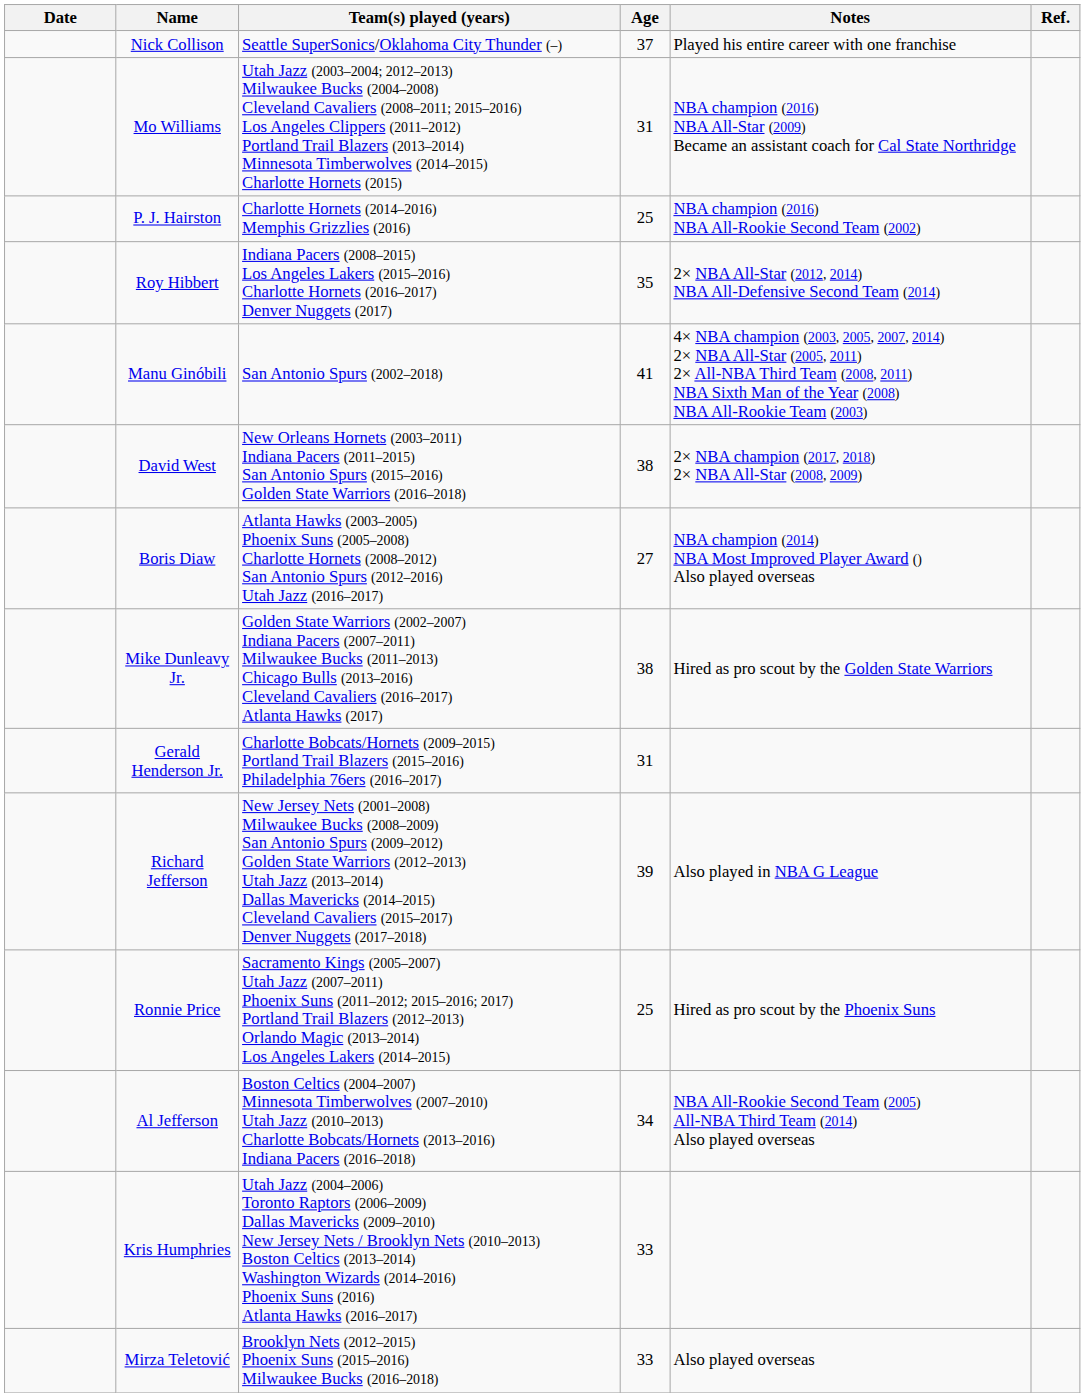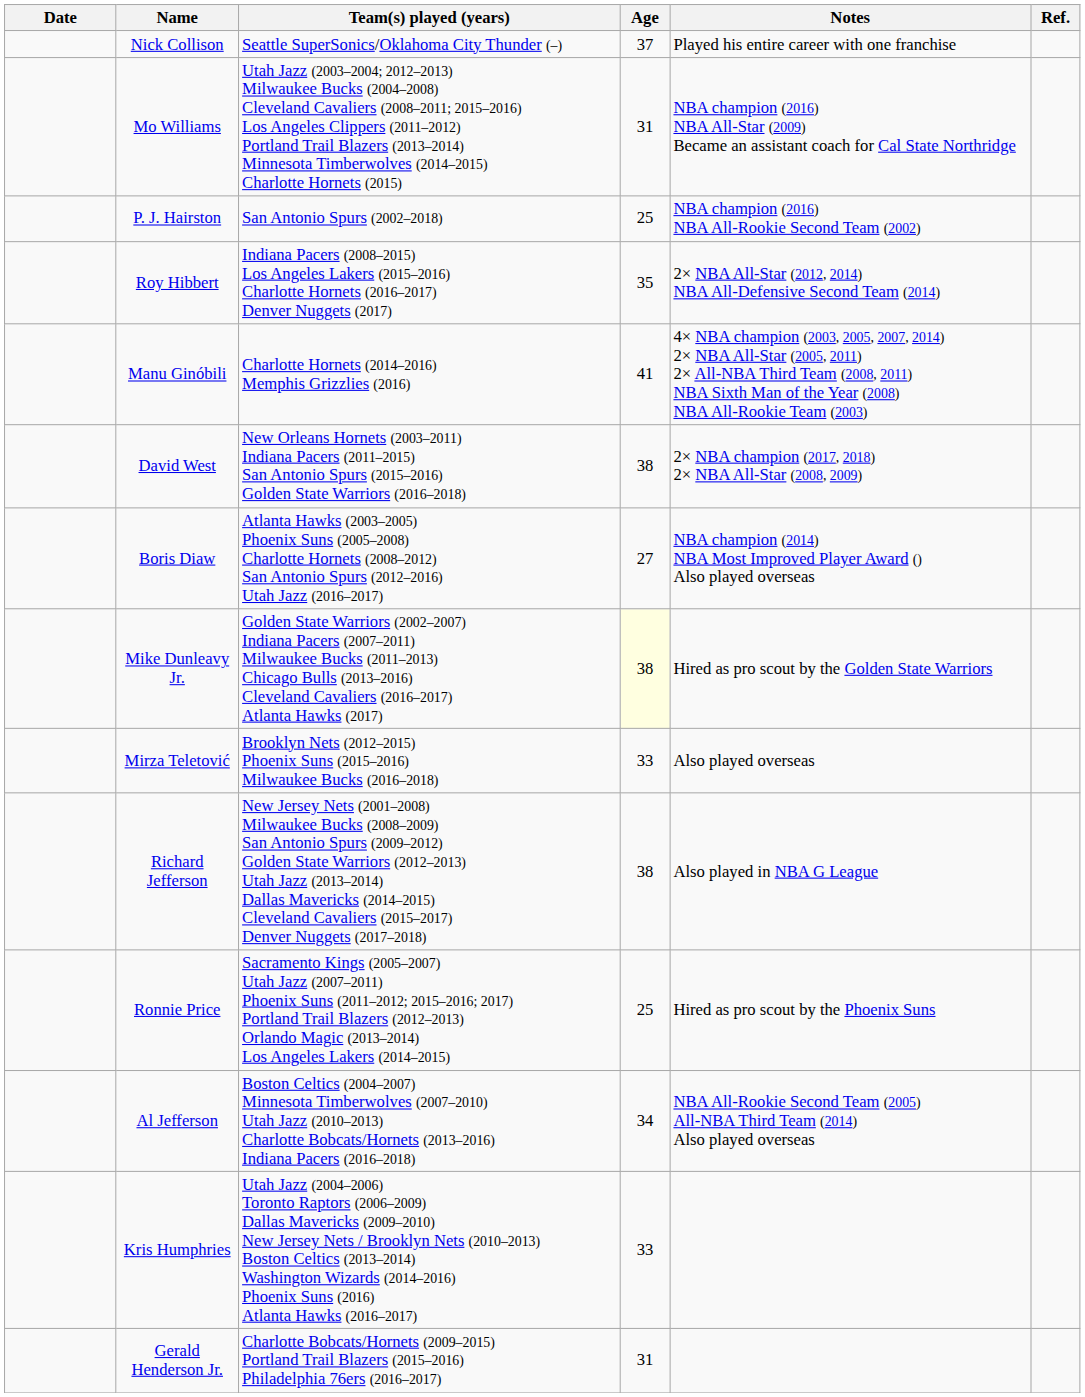 <table class="wikitable">
 <tr>
 <th style="width:100px">Date</th>
 <th style="width:110px">Name</th>
 <th style="width:360px">Team(s) played (years)</th>
 <th style="width:40px">Age</th>
 <th style="width:340px">Notes</th>
 <th style="width:40px">Ref.</th>
 </tr>
 <tr>
 <td align=center></td>
 <td align=center><a href='#'>Nick Collison</a></td>
 <td><a href='#'>Seattle SuperSonics</a>/<a href='#'>Oklahoma City Thunder</a> <small>(–)</small></td>
 <td align=center>37</td>
 <td>Played his entire career with one franchise</td>
 <td></td>
 </tr>
 <tr>
 <td align=center></td>
 <td align=center><a href='#'>Mo Williams</a></td>
 <td><a href='#'>Utah Jazz</a> <small>(2003–2004; 2012–2013)</small><br><a href='#'>Milwaukee Bucks</a> <small>(2004–2008)</small><br><a href='#'>Cleveland Cavaliers</a> <small>(2008–2011; 2015–2016)</small><br><a href='#'>Los Angeles Clippers</a> <small>(2011–2012)</small><br><a href='#'>Portland Trail Blazers</a> <small>(2013–2014)</small><br><a href='#'>Minnesota Timberwolves</a> <small>(2014–2015)</small><br><a href='#'>Charlotte Hornets</a> <small>(2015)</small></td>
 <td align=center>31</td>
 <td><a href='#'>NBA champion</a> <small>(<a href='#'>2016</a>)</small><br><a href='#'>NBA All-Star</a> <small>(<a href='#'>2009</a>)</small><br>Became an assistant coach for <a href='#'>Cal State Northridge</a></td>
 <td></td>
 </tr>
 <tr>
 <td align=center></td>
 <td align=center><a href='#'>P. J. Hairston</a></td>
-<td><a href='#'>Charlotte Hornets</a> <small>(2014–2016)</small><br><a href='#'>Memphis Grizzlies</a> <small>(2016)</small></td>
+<td><a href='#'>San Antonio Spurs</a> <small>(2002–2018)</small></td>
 <td align=center>25</td>
 <td><a href='#'>NBA champion</a> <small>(<a href='#'>2016</a>)</small><br><a href='#'>NBA All-Rookie Second Team</a> <small>(<a href='#'>2002</a>)</small></td>
 <td></td>
 </tr>
 <tr>
 <td align=center></td>
 <td align=center><a href='#'>Roy Hibbert</a></td>
 <td><a href='#'>Indiana Pacers</a> <small>(2008–2015)</small><br><a href='#'>Los Angeles Lakers</a> <small>(2015–2016)</small><br><a href='#'>Charlotte Hornets</a> <small>(2016–2017)</small><br><a href='#'>Denver Nuggets</a> <small>(2017)</small></td>
 <td align=center>35</td>
 <td>2× <a href='#'>NBA All-Star</a> <small>(<a href='#'>2012</a>, <a href='#'>2014</a>)</small><br><a href='#'>NBA All-Defensive Second Team</a> <small>(<a href='#'>2014</a>)</small></td>
 <td></td>
 </tr>
 <tr>
 <td align=center></td>
 <td align=center><a href='#'>Manu Ginóbili</a></td>
-<td><a href='#'>San Antonio Spurs</a> <small>(2002–2018)</small></td>
+<td><a href='#'>Charlotte Hornets</a> <small>(2014–2016)</small><br><a href='#'>Memphis Grizzlies</a> <small>(2016)</small></td>
 <td align=center>41</td>
 <td>4× <a href='#'>NBA champion</a> <small>(<a href='#'>2003</a>, <a href='#'>2005</a>, <a href='#'>2007</a>, <a href='#'>2014</a>)</small><br>2× <a href='#'>NBA All-Star</a> <small>(<a href='#'>2005</a>, <a href='#'>2011</a>)</small><br>2× <a href='#'>All-NBA Third Team</a> <small>(<a href='#'>2008</a>, <a href='#'>2011</a>)</small><br><a href='#'>NBA Sixth Man of the Year</a> <small>(<a href='#'>2008</a>)</small><br><a href='#'>NBA All-Rookie Team</a> <small>(<a href='#'>2003</a>)</small></td>
 <td></td>
 </tr>
 <tr>
 <td align=center></td>
 <td align=center><a href='#'>David West</a></td>
 <td><a href='#'>New Orleans Hornets</a> <small>(2003–2011)</small><br><a href='#'>Indiana Pacers</a> <small>(2011–2015)</small><br><a href='#'>San Antonio Spurs</a> <small>(2015–2016)</small><br><a href='#'>Golden State Warriors</a> <small>(2016–2018)</small></td>
 <td align=center>38</td>
 <td>2× <a href='#'>NBA champion</a> <small>(<a href='#'>2017</a>, <a href='#'>2018</a>)</small><br>2× <a href='#'>NBA All-Star</a> <small>(<a href='#'>2008</a>, <a href='#'>2009</a>)</small><br></td>
 <td></td>
 </tr>
 <tr>
 <td align=center></td>
 <td align=center><a href='#'>Boris Diaw</a></td>
 <td><a href='#'>Atlanta Hawks</a> <small>(2003–2005)</small><br><a href='#'>Phoenix Suns</a> <small>(2005–2008)</small><br><a href='#'>Charlotte Hornets</a> <small>(2008–2012)</small><br><a href='#'>San Antonio Spurs</a> <small>(2012–2016)</small><br><a href='#'>Utah Jazz</a> <small>(2016–2017)</small></td>
 <td align=center>27</td>
 <td><a href='#'>NBA champion</a> <small>(<a href='#'>2014</a>)</small><br><a href='#'>NBA Most Improved Player Award</a> <small>()</small><br>Also played overseas</td>
 <td></td>
 </tr>
 <tr>
 <td align=center></td>
 <td align=center><a href='#'>Mike Dunleavy Jr.</a></td>
 <td><a href='#'>Golden State Warriors</a> <small>(2002–2007)</small><br><a href='#'>Indiana Pacers</a> <small>(2007–2011)</small><br><a href='#'>Milwaukee Bucks</a> <small>(2011–2013)</small><br><a href='#'>Chicago Bulls</a> <small>(2013–2016)</small><br><a href='#'>Cleveland Cavaliers</a> <small>(2016–2017)</small><br><a href='#'>Atlanta Hawks</a> <small>(2017)</small></td>
-<td align=center>38</td>
+<td align=center style="background: lightyellow;">38</td>
 <td>Hired as pro scout by the <a href='#'>Golden State Warriors</a></td>
 <td></td>
 </tr>
 <tr>
 <td align=center></td>
-<td align=center><a href='#'>Gerald Henderson Jr.</a></td>
-<td><a href='#'>Charlotte Bobcats/Hornets</a> <small>(2009–2015)</small><br><a href='#'>Portland Trail Blazers</a> <small>(2015–2016)</small><br><a href='#'>Philadelphia 76ers</a> <small>(2016–2017)</small></td>
-<td align=center>31</td>
-<td></td>
+<td align=center><a href='#'>Mirza Teletović</a></td>
+<td><a href='#'>Brooklyn Nets</a> <small>(2012–2015)</small><br><a href='#'>Phoenix Suns</a> <small>(2015–2016)</small><br><a href='#'>Milwaukee Bucks</a> <small>(2016–2018)</small></td>
+<td align=center>33</td>
+<td>Also played overseas</td>
 <td></td>
 </tr>
 <tr>
 <td align=center></td>
 <td align=center><a href='#'>Richard Jefferson</a></td>
 <td><a href='#'>New Jersey Nets</a> <small>(2001–2008)</small><br><a href='#'>Milwaukee Bucks</a> <small>(2008–2009)</small><br><a href='#'>San Antonio Spurs</a> <small>(2009–2012)</small><br><a href='#'>Golden State Warriors</a> <small>(2012–2013)</small><br><a href='#'>Utah Jazz</a> <small>(2013–2014)</small><br><a href='#'>Dallas Mavericks</a> <small>(2014–2015)</small><br><a href='#'>Cleveland Cavaliers</a> <small>(2015–2017)</small><br><a href='#'>Denver Nuggets</a> <small>(2017–2018)</small></td>
-<td align=center>39</td>
+<td align=center>38</td>
 <td>Also played in <a href='#'>NBA G League</a></td>
 <td></td>
 </tr>
 <tr>
 <td align=center></td>
 <td align=center><a href='#'>Ronnie Price</a></td>
 <td><a href='#'>Sacramento Kings</a> <small>(2005–2007)</small><br><a href='#'>Utah Jazz</a> <small>(2007–2011)</small><br><a href='#'>Phoenix Suns</a> <small>(2011–2012; 2015–2016; 2017)</small><br><a href='#'>Portland Trail Blazers</a> <small>(2012–2013)</small><br><a href='#'>Orlando Magic</a> <small>(2013–2014)</small><br><a href='#'>Los Angeles Lakers</a> <small>(2014–2015)</small></td>
 <td align=center>25</td>
 <td>Hired as pro scout by the <a href='#'>Phoenix Suns</a></td>
 <td></td>
 </tr>
 <tr>
 <td align=center></td>
 <td align=center><a href='#'>Al Jefferson</a></td>
 <td><a href='#'>Boston Celtics</a> <small>(2004–2007)</small><br><a href='#'>Minnesota Timberwolves</a> <small>(2007–2010)</small><br><a href='#'>Utah Jazz</a> <small>(2010–2013)</small><br><a href='#'>Charlotte Bobcats/Hornets</a> <small>(2013–2016)</small><br><a href='#'>Indiana Pacers</a> <small>(2016–2018)</small></td>
 <td align=center>34</td>
 <td><a href='#'>NBA All-Rookie Second Team</a> <small>(<a href='#'>2005</a>)</small><br><a href='#'>All-NBA Third Team</a> <small>(<a href='#'>2014</a>)</small><br>Also played overseas</td>
 <td></td>
 </tr>
 <tr>
 <td align=center></td>
 <td align=center><a href='#'>Kris Humphries</a></td>
 <td><a href='#'>Utah Jazz</a> <small>(2004–2006)</small><br><a href='#'>Toronto Raptors</a> <small>(2006–2009)</small><br><a href='#'>Dallas Mavericks</a> <small>(2009–2010)</small><br><a href='#'>New Jersey Nets / Brooklyn Nets</a> <small>(2010–2013)</small><br><a href='#'>Boston Celtics</a> <small>(2013–2014)</small><br><a href='#'>Washington Wizards</a> <small>(2014–2016)</small><br><a href='#'>Phoenix Suns</a> <small>(2016)</small><br><a href='#'>Atlanta Hawks</a> <small>(2016–2017)</small></td>
 <td align=center>33</td>
 <td></td>
 <td></td>
 </tr>
 <tr>
 <td align=center></td>
-<td align=center><a href='#'>Mirza Teletović</a></td>
-<td><a href='#'>Brooklyn Nets</a> <small>(2012–2015)</small><br><a href='#'>Phoenix Suns</a> <small>(2015–2016)</small><br><a href='#'>Milwaukee Bucks</a> <small>(2016–2018)</small></td>
-<td align=center>33</td>
-<td>Also played overseas</td>
+<td align=center><a href='#'>Gerald Henderson Jr.</a></td>
+<td><a href='#'>Charlotte Bobcats/Hornets</a> <small>(2009–2015)</small><br><a href='#'>Portland Trail Blazers</a> <small>(2015–2016)</small><br><a href='#'>Philadelphia 76ers</a> <small>(2016–2017)</small></td>
+<td align=center>31</td>
+<td></td>
 <td></td>
 </tr>
 </table>
